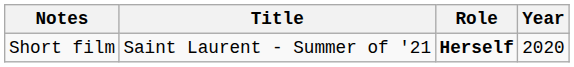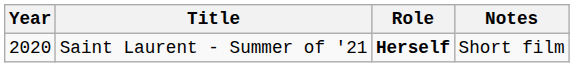 <table class="wikitable sortable">
 <tr>
-<th>Notes</th>
+<th>Year</th>
 <th>Title</th>
 <th>Role</th>
-<th>Year</th>
+<th>Notes</th>
 </tr>
 <tr>
-<td>Short film</td>
+<td>2020</td>
 <td>Saint Laurent - Summer of '21</td>
 <td><strong>Herself</strong></td>
-<td>2020</td>
+<td>Short film</td>
 </tr>
 </table>
